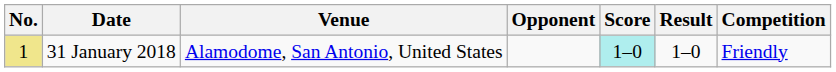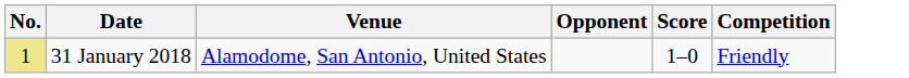 <table class="wikitable sortable">
 <tr>
 <th scope="col">No.</th>
 <th scope="col">Date</th>
 <th scope="col">Venue</th>
 <th scope="col">Opponent</th>
 <th scope="col">Score</th>
-<th scope="col">Result</th>
 <th scope="col">Competition</th>
 </tr>
 <tr>
 <td align="center" style="background: khaki;">1</td>
 <td>31 January 2018</td>
 <td><a href='#'>Alamodome</a>, <a href='#'>San Antonio</a>, United States</td>
 <td></td>
-<td align="center" style="background: paleturquoise;">1–0</td>
 <td align="center">1–0</td>
 <td><a href='#'>Friendly</a></td>
 </tr>
 </table>
